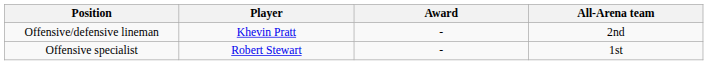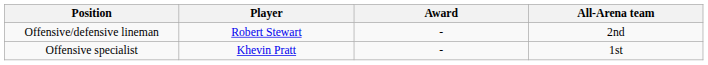 <table class="wikitable sortable">
 <tr>
 <th bgcolor="#DDDDFF" width="20%">Position</th>
 <th bgcolor="#DDDDFF" width="20%">Player</th>
 <th bgcolor="#DDDDFF" width="20%">Award</th>
 <th bgcolor="#DDDDFF" width="20%">All-Arena team</th>
 </tr>
 <tr align="center">
 <td>Offensive/defensive lineman</td>
-<td><a href='#'>Khevin Pratt</a></td>
+<td><a href='#'>Robert Stewart</a></td>
 <td>-</td>
 <td>2nd</td>
 </tr>
 <tr align="center">
 <td>Offensive specialist</td>
-<td><a href='#'>Robert Stewart</a></td>
+<td><a href='#'>Khevin Pratt</a></td>
 <td>-</td>
 <td>1st</td>
 </tr>
 </table>
